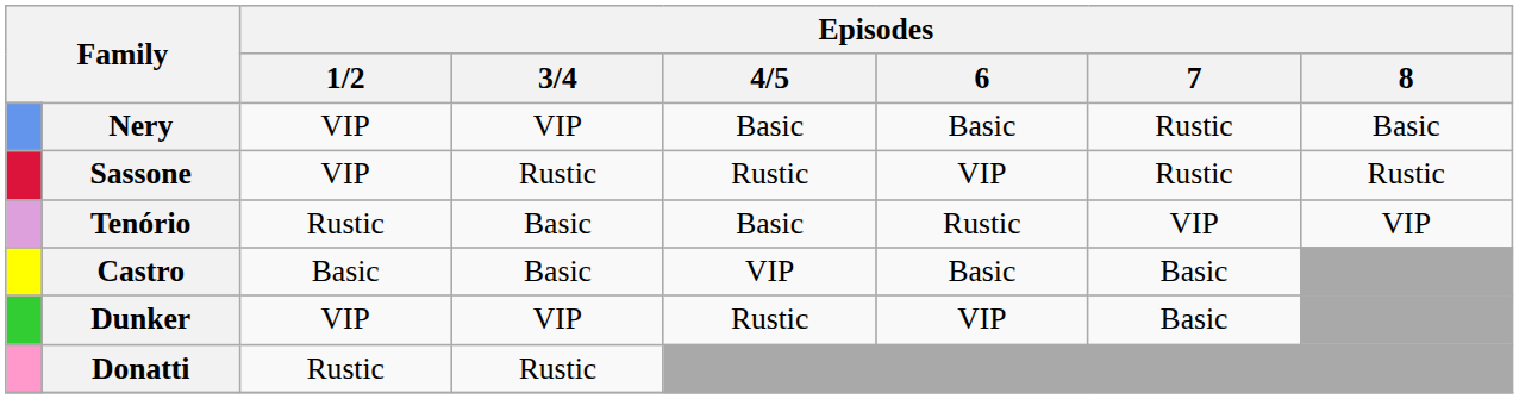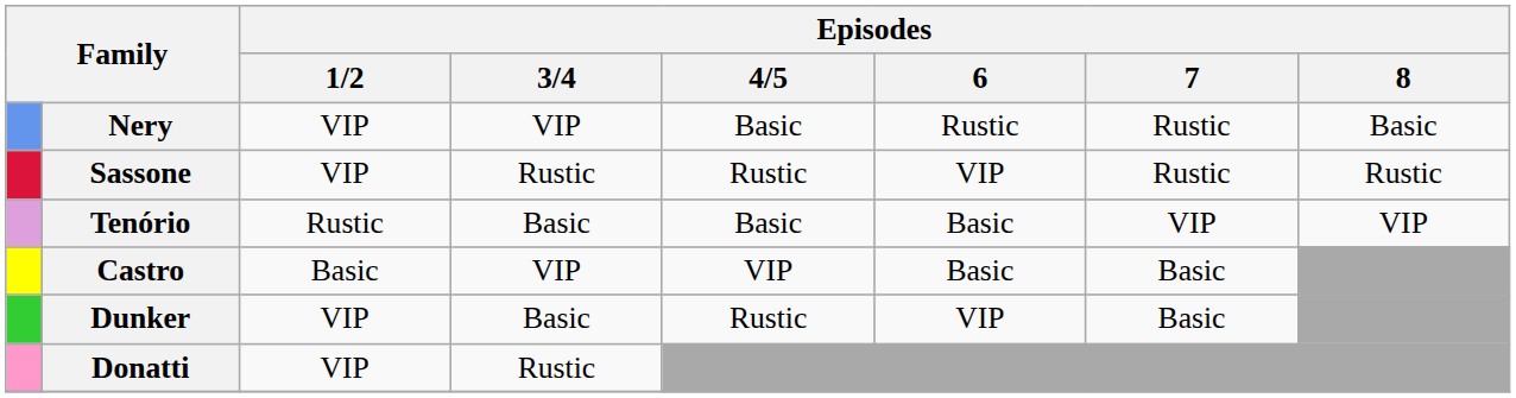 <table class="wikitable" style="text-align:center; font-size:100%; width: 50%">
 <tr>
 <th rowspan=2 colspan=2>Family</th>
 <th colspan=6>Episodes</th>
 </tr>
 <tr>
 <th width=65>1/2</th>
 <th width=65>3/4</th>
 <th width=65>4/5</th>
 <th width=65>6</th>
 <th width=65>7</th>
 <th width=65>8</th>
 </tr>
 <tr>
 <td bgcolor=6495ED width=05></td>
 <th width=60>Nery</th>
 <td>VIP</td>
 <td>VIP</td>
 <td>Basic</td>
-<td>Basic</td>
+<td>Rustic</td>
 <td>Rustic</td>
 <td>Basic</td>
 </tr>
 <tr>
 <td bgcolor=DC143C></td>
 <th>Sassone</th>
 <td>VIP</td>
 <td>Rustic</td>
 <td>Rustic</td>
 <td>VIP</td>
 <td>Rustic</td>
 <td>Rustic</td>
 </tr>
 <tr>
 <td bgcolor=DDA0DD></td>
 <th>Tenório</th>
 <td>Rustic</td>
 <td>Basic</td>
 <td>Basic</td>
-<td>Rustic</td>
+<td>Basic</td>
 <td>VIP</td>
 <td>VIP</td>
 </tr>
 <tr>
 <td bgcolor=FFFF00></td>
 <th>Castro</th>
 <td>Basic</td>
-<td>Basic</td>
+<td>VIP</td>
 <td>VIP</td>
 <td>Basic</td>
 <td>Basic</td>
 <td bgcolor=A9A9A9></td>
 </tr>
 <tr>
 <td bgcolor=32CD32></td>
 <th>Dunker</th>
 <td>VIP</td>
-<td>VIP</td>
+<td>Basic</td>
 <td>Rustic</td>
 <td>VIP</td>
 <td>Basic</td>
 <td bgcolor=A9A9A9></td>
 </tr>
 <tr>
 <td bgcolor=FF99CC></td>
 <th>Donatti</th>
-<td>Rustic</td>
+<td>VIP</td>
 <td>Rustic</td>
 <td bgcolor=A9A9A9 colspan=4></td>
 </tr>
 <tr>
 </tr>
 </table>
